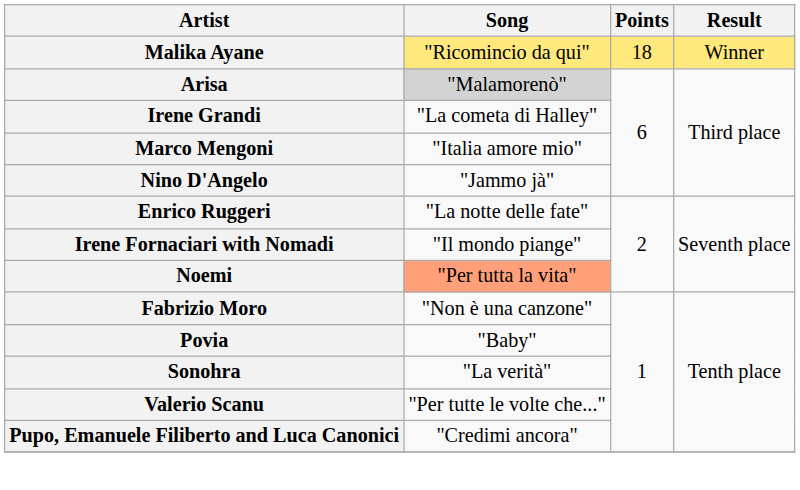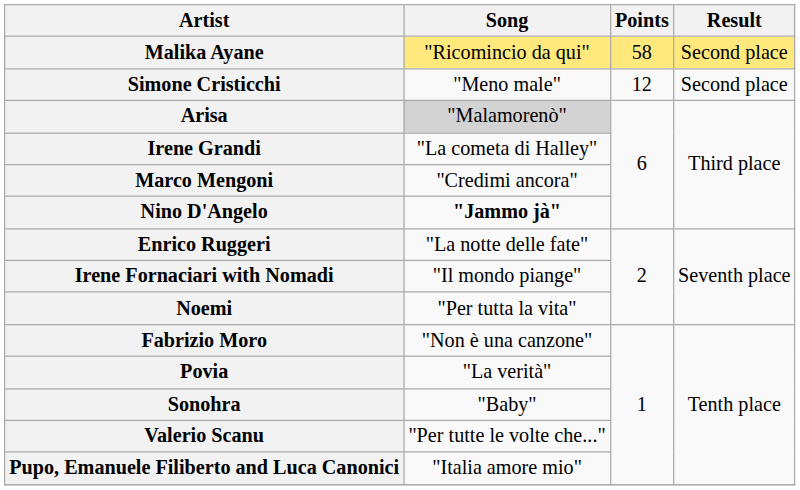 <table class="wikitable plainrowheaders" style="text-align:center">
 <tr>
 <th scope="col">Artist</th>
 <th scope="col">Song</th>
 <th scope="col">Points</th>
 <th scope="col">Result</th>
 </tr>
 <tr style="background:#ffe87c;">
 <th scope="row">Malika Ayane</th>
 <td>"Ricomincio da qui"</td>
-<td>18</td>
-<td>Winner</td>
+<td>58</td>
+<td>Second place</td>
+</tr>
+<tr>
+<th scope="row">Simone Cristicchi</th>
+<td>"Meno male"</td>
+<td>12</td>
+<td>Second place</td>
 </tr>
 <tr>
 <th scope="row">Arisa</th>
 <td style="background: lightgrey;">"Malamorenò"</td>
 <td rowspan="4">6</td>
 <td rowspan="4">Third place</td>
 </tr>
 <tr>
 <th scope="row">Irene Grandi</th>
 <td>"La cometa di Halley"</td>
 </tr>
 <tr>
 <th scope="row">Marco Mengoni</th>
-<td>"Italia amore mio"</td>
+<td>"Credimi ancora"</td>
 </tr>
 <tr>
 <th scope="row">Nino D'Angelo</th>
-<td>"Jammo jà"</td>
+<td><strong>"Jammo jà"</strong></td>
 </tr>
 <tr>
 <th scope="row">Enrico Ruggeri</th>
 <td>"La notte delle fate"</td>
 <td rowspan="3">2</td>
 <td rowspan="3">Seventh place</td>
 </tr>
 <tr>
 <th scope="row">Irene Fornaciari with Nomadi</th>
 <td>"Il mondo piange"</td>
 </tr>
 <tr>
 <th scope="row">Noemi</th>
-<td style="background: lightsalmon;">"Per tutta la vita"</td>
+<td>"Per tutta la vita"</td>
 </tr>
 <tr>
 <th scope="row">Fabrizio Moro</th>
 <td>"Non è una canzone"</td>
 <td rowspan="5">1</td>
 <td rowspan="5">Tenth place</td>
 </tr>
 <tr>
 <th scope="row">Povia</th>
-<td>"Baby"</td>
+<td>"La verità"</td>
 </tr>
 <tr>
 <th scope="row">Sonohra</th>
-<td>"La verità"</td>
+<td>"Baby"</td>
 </tr>
 <tr>
 <th scope="row">Valerio Scanu</th>
 <td>"Per tutte le volte che..."</td>
 </tr>
 <tr>
 <th scope="row">Pupo, Emanuele Filiberto and Luca Canonici</th>
-<td>"Credimi ancora"</td>
+<td>"Italia amore mio"</td>
 </tr>
 <tr>
 </tr>
 </table>
